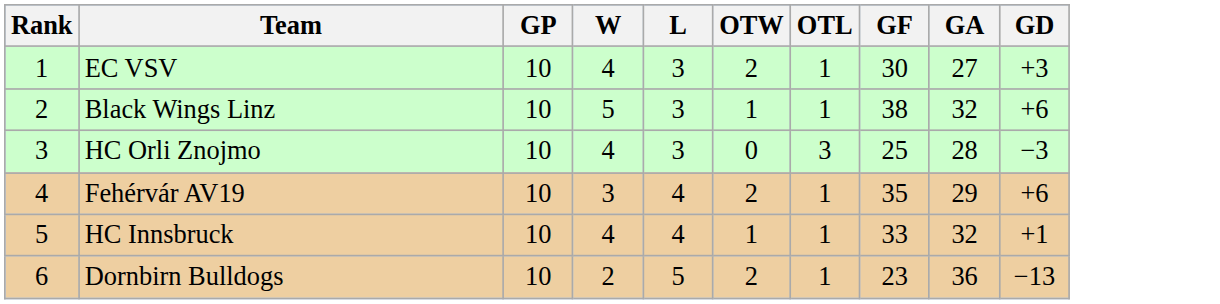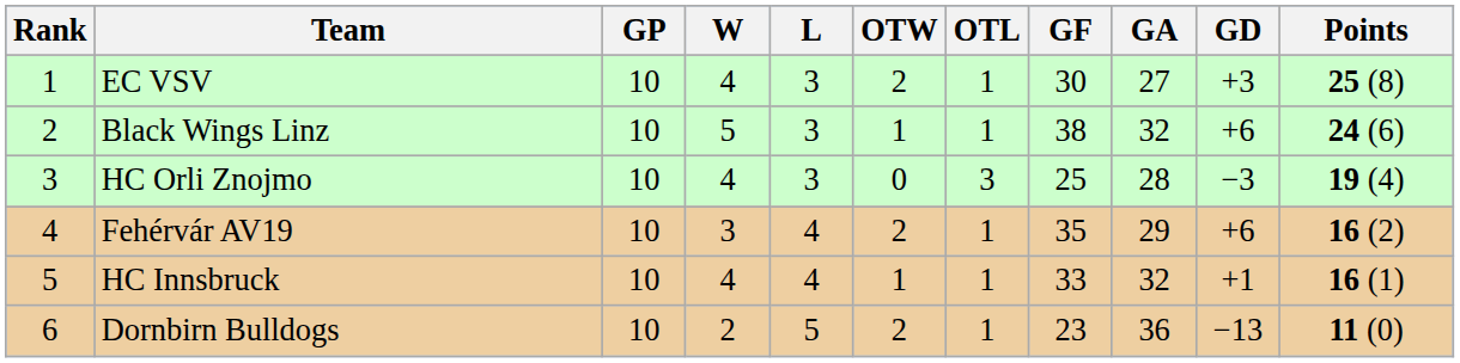 <table class="wikitable" style="background:#CAE1FF; text-align:center;">
 <tr>
 <th>Rank</th>
 <th style="width:250px">Team</th>
 <th style="width:35px">GP</th>
 <th style="width:35px">W</th>
 <th style="width:35px">L</th>
 <th style="width:35px">OTW</th>
 <th style="width:35px">OTL</th>
 <th style="width:35px">GF</th>
 <th style="width:35px">GA</th>
 <th style="width:35px">GD</th>
+<th style="width:80px">Points</th>
 </tr>
 <tr style="background:#CCFFCC">
 <td>1</td>
 <td style="text-align:left;">EC VSV</td>
 <td>10</td>
 <td>4</td>
 <td>3</td>
 <td>2</td>
 <td>1</td>
 <td>30</td>
 <td>27</td>
 <td>+3</td>
+<td><strong>25</strong> (8)</td>
 </tr>
 <tr style="background:#CCFFCC">
 <td>2</td>
 <td style="text-align:left;">Black Wings Linz</td>
 <td>10</td>
 <td>5</td>
 <td>3</td>
 <td>1</td>
 <td>1</td>
 <td>38</td>
 <td>32</td>
 <td>+6</td>
+<td><strong>24</strong> (6)</td>
 </tr>
 <tr style="background:#CCFFCC">
 <td>3</td>
 <td style="text-align:left;">HC Orli Znojmo</td>
 <td>10</td>
 <td>4</td>
 <td>3</td>
 <td>0</td>
 <td>3</td>
 <td>25</td>
 <td>28</td>
 <td>−3</td>
+<td><strong>19</strong> (4)</td>
 </tr>
 <tr style="background:#EECFA1">
 <td>4</td>
 <td style="text-align:left;">Fehérvár AV19</td>
 <td>10</td>
 <td>3</td>
 <td>4</td>
 <td>2</td>
 <td>1</td>
 <td>35</td>
 <td>29</td>
 <td>+6</td>
+<td><strong>16</strong> (2)</td>
 </tr>
 <tr style="background:#EECFA1">
 <td>5</td>
 <td style="text-align:left;">HC Innsbruck</td>
 <td>10</td>
 <td>4</td>
 <td>4</td>
 <td>1</td>
 <td>1</td>
 <td>33</td>
 <td>32</td>
 <td>+1</td>
+<td><strong>16</strong> (1)</td>
 </tr>
 <tr style="background:#EECFA1">
 <td>6</td>
 <td style="text-align:left;">Dornbirn Bulldogs</td>
 <td>10</td>
 <td>2</td>
 <td>5</td>
 <td>2</td>
 <td>1</td>
 <td>23</td>
 <td>36</td>
 <td>−13</td>
+<td><strong>11</strong> (0)</td>
 </tr>
 </table>
